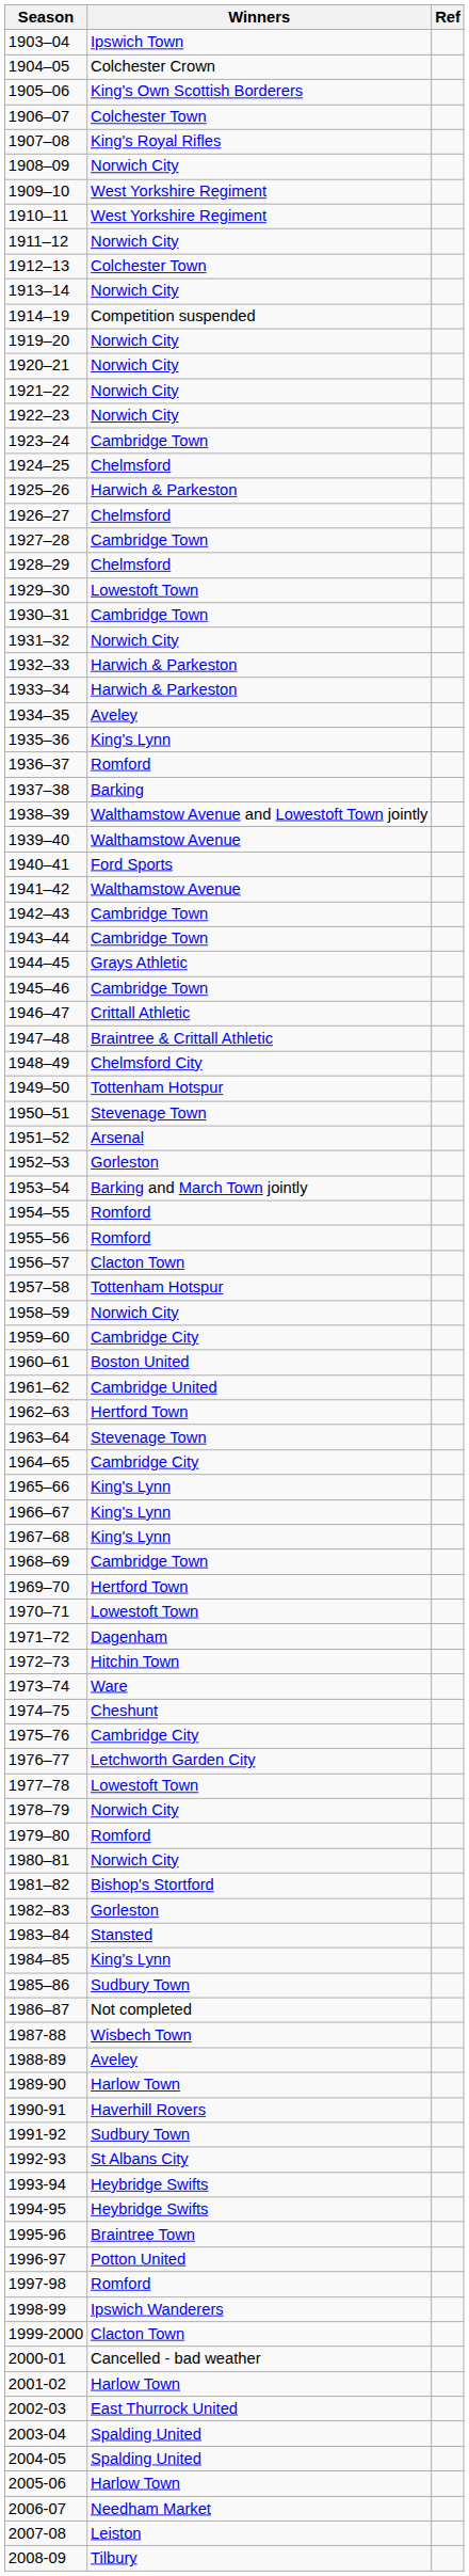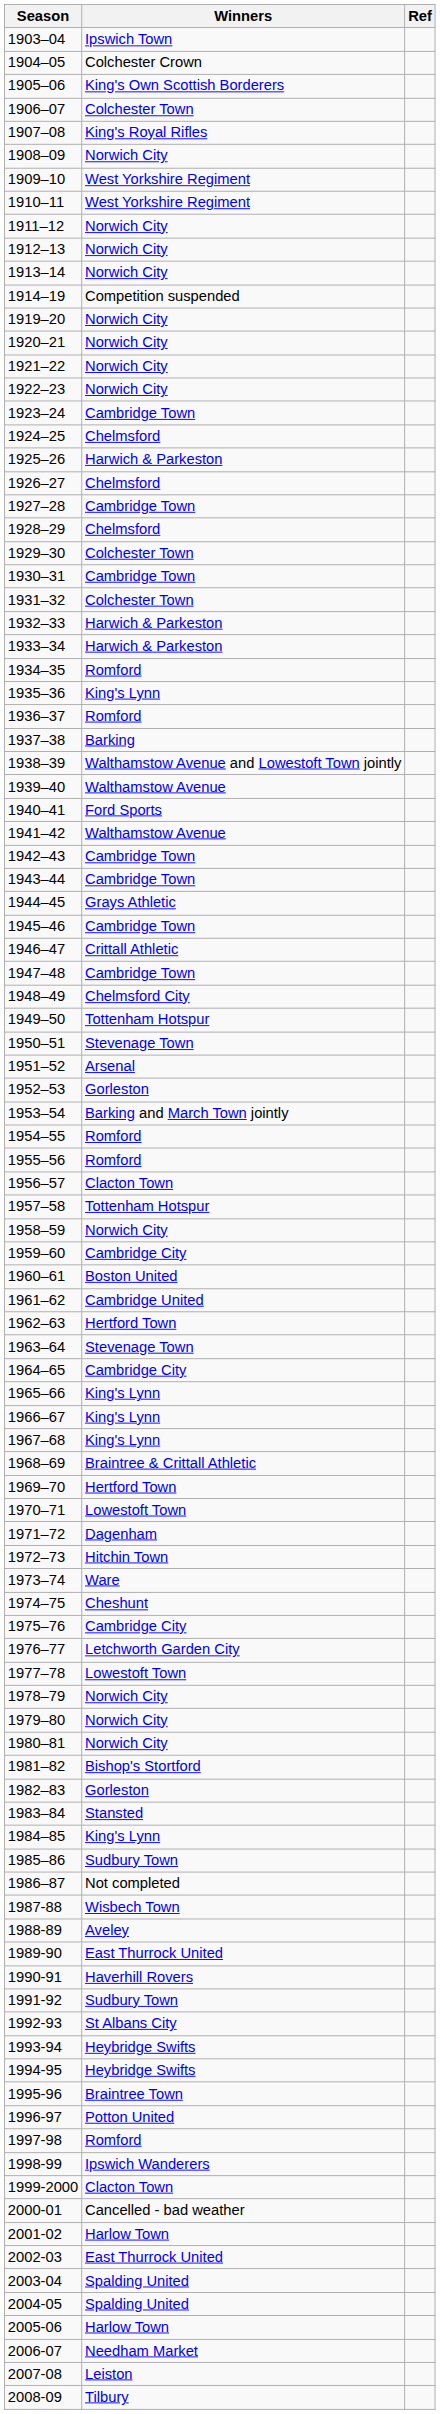 <table class="wikitable">
 <tr>
 <th>Season</th>
 <th>Winners</th>
 <th>Ref</th>
 </tr>
 <tr>
 <td>1903–04</td>
 <td><a href='#'>Ipswich Town</a></td>
 <td></td>
 </tr>
 <tr>
 <td>1904–05</td>
 <td>Colchester Crown</td>
 <td></td>
 </tr>
 <tr>
 <td>1905–06</td>
 <td><a href='#'>King's Own Scottish Borderers</a></td>
 <td></td>
 </tr>
 <tr>
 <td>1906–07</td>
 <td><a href='#'>Colchester Town</a></td>
 <td></td>
 </tr>
 <tr>
 <td>1907–08</td>
 <td><a href='#'>King's Royal Rifles</a></td>
 <td></td>
 </tr>
 <tr>
 <td>1908–09</td>
 <td><a href='#'>Norwich City</a></td>
 <td></td>
 </tr>
 <tr>
 <td>1909–10</td>
 <td><a href='#'>West Yorkshire Regiment</a></td>
 <td></td>
 </tr>
 <tr>
 <td>1910–11</td>
 <td><a href='#'>West Yorkshire Regiment</a></td>
 <td></td>
 </tr>
 <tr>
 <td>1911–12</td>
 <td><a href='#'>Norwich City</a></td>
 <td></td>
 </tr>
 <tr>
 <td>1912–13</td>
-<td><a href='#'>Colchester Town</a></td>
+<td><a href='#'>Norwich City</a></td>
 <td></td>
 </tr>
 <tr>
 <td>1913–14</td>
 <td><a href='#'>Norwich City</a></td>
 <td></td>
 </tr>
 <tr>
 <td>1914–19</td>
 <td>Competition suspended</td>
 <td></td>
 </tr>
 <tr>
 <td>1919–20</td>
 <td><a href='#'>Norwich City</a></td>
 <td></td>
 </tr>
 <tr>
 <td>1920–21</td>
 <td><a href='#'>Norwich City</a></td>
 <td></td>
 </tr>
 <tr>
 <td>1921–22</td>
 <td><a href='#'>Norwich City</a></td>
 <td></td>
 </tr>
 <tr>
 <td>1922–23</td>
 <td><a href='#'>Norwich City</a></td>
 <td></td>
 </tr>
 <tr>
 <td>1923–24</td>
 <td><a href='#'>Cambridge Town</a></td>
 <td></td>
 </tr>
 <tr>
 <td>1924–25</td>
 <td><a href='#'>Chelmsford</a></td>
 <td></td>
 </tr>
 <tr>
 <td>1925–26</td>
 <td><a href='#'>Harwich & Parkeston</a></td>
 </tr>
 <tr>
 <td>1926–27</td>
 <td><a href='#'>Chelmsford</a></td>
 <td></td>
 </tr>
 <tr>
 <td>1927–28</td>
 <td><a href='#'>Cambridge Town</a></td>
 <td></td>
 </tr>
 <tr>
 <td>1928–29</td>
 <td><a href='#'>Chelmsford</a></td>
 <td></td>
 </tr>
 <tr>
 <td>1929–30</td>
-<td><a href='#'>Lowestoft Town</a></td>
+<td><a href='#'>Colchester Town</a></td>
 <td></td>
 </tr>
 <tr>
 <td>1930–31</td>
 <td><a href='#'>Cambridge Town</a></td>
 <td></td>
 </tr>
 <tr>
 <td>1931–32</td>
-<td><a href='#'>Norwich City</a></td>
+<td><a href='#'>Colchester Town</a></td>
 <td></td>
 </tr>
 <tr>
 <td>1932–33</td>
 <td><a href='#'>Harwich & Parkeston</a></td>
 <td></td>
 </tr>
 <tr>
 <td>1933–34</td>
 <td><a href='#'>Harwich & Parkeston</a></td>
 <td></td>
 </tr>
 <tr>
 <td>1934–35</td>
-<td><a href='#'>Aveley</a></td>
+<td><a href='#'>Romford</a></td>
 <td></td>
 </tr>
 <tr>
 <td>1935–36</td>
 <td><a href='#'>King's Lynn</a></td>
 <td></td>
 </tr>
 <tr>
 <td>1936–37</td>
 <td><a href='#'>Romford</a></td>
 <td></td>
 </tr>
 <tr>
 <td>1937–38</td>
 <td><a href='#'>Barking</a></td>
 <td></td>
 </tr>
 <tr>
 <td>1938–39</td>
 <td><a href='#'>Walthamstow Avenue</a> and <a href='#'>Lowestoft Town</a> jointly</td>
 <td></td>
 </tr>
 <tr>
 <td>1939–40</td>
 <td><a href='#'>Walthamstow Avenue</a></td>
 <td></td>
 </tr>
 <tr>
 <td>1940–41</td>
 <td><a href='#'>Ford Sports</a></td>
 <td></td>
 </tr>
 <tr>
 <td>1941–42</td>
 <td><a href='#'>Walthamstow Avenue</a></td>
 <td></td>
 </tr>
 <tr>
 <td>1942–43</td>
 <td><a href='#'>Cambridge Town</a></td>
 <td></td>
 </tr>
 <tr>
 <td>1943–44</td>
 <td><a href='#'>Cambridge Town</a></td>
 <td></td>
 </tr>
 <tr>
 <td>1944–45</td>
 <td><a href='#'>Grays Athletic</a></td>
 <td></td>
 </tr>
 <tr>
 <td>1945–46</td>
 <td><a href='#'>Cambridge Town</a></td>
 <td></td>
 </tr>
 <tr>
 <td>1946–47</td>
 <td><a href='#'>Crittall Athletic</a></td>
 <td></td>
 </tr>
 <tr>
 <td>1947–48</td>
-<td><a href='#'>Braintree & Crittall Athletic</a></td>
+<td><a href='#'>Cambridge Town</a></td>
 <td></td>
 </tr>
 <tr>
 <td>1948–49</td>
 <td><a href='#'>Chelmsford City</a></td>
 <td></td>
 </tr>
 <tr>
 <td>1949–50</td>
 <td><a href='#'>Tottenham Hotspur</a></td>
 <td></td>
 </tr>
 <tr>
 <td>1950–51</td>
 <td><a href='#'>Stevenage Town</a></td>
 <td></td>
 </tr>
 <tr>
 <td>1951–52</td>
 <td><a href='#'>Arsenal</a></td>
 <td></td>
 </tr>
 <tr>
 <td>1952–53</td>
 <td><a href='#'>Gorleston</a></td>
 <td></td>
 </tr>
 <tr>
 <td>1953–54</td>
 <td><a href='#'>Barking</a> and <a href='#'>March Town</a> jointly</td>
 <td></td>
 </tr>
 <tr>
 <td>1954–55</td>
 <td><a href='#'>Romford</a></td>
 <td></td>
 </tr>
 <tr>
 <td>1955–56</td>
 <td><a href='#'>Romford</a></td>
 <td></td>
 </tr>
 <tr>
 <td>1956–57</td>
 <td><a href='#'>Clacton Town</a></td>
 <td></td>
 </tr>
 <tr>
 <td>1957–58</td>
 <td><a href='#'>Tottenham Hotspur</a></td>
 <td></td>
 </tr>
 <tr>
 <td>1958–59</td>
 <td><a href='#'>Norwich City</a></td>
 <td></td>
 </tr>
 <tr>
 <td>1959–60</td>
 <td><a href='#'>Cambridge City</a></td>
 <td></td>
 </tr>
 <tr>
 <td>1960–61</td>
 <td><a href='#'>Boston United</a></td>
 <td></td>
 </tr>
 <tr>
 <td>1961–62</td>
 <td><a href='#'>Cambridge United</a></td>
 <td></td>
 </tr>
 <tr>
 <td>1962–63</td>
 <td><a href='#'>Hertford Town</a></td>
 <td></td>
 </tr>
 <tr>
 <td>1963–64</td>
 <td><a href='#'>Stevenage Town</a></td>
 <td></td>
 </tr>
 <tr>
 <td>1964–65</td>
 <td><a href='#'>Cambridge City</a></td>
 <td></td>
 </tr>
 <tr>
 <td>1965–66</td>
 <td><a href='#'>King's Lynn</a></td>
 <td></td>
 </tr>
 <tr>
 <td>1966–67</td>
 <td><a href='#'>King's Lynn</a></td>
 <td></td>
 </tr>
 <tr>
 <td>1967–68</td>
 <td><a href='#'>King's Lynn</a></td>
 <td></td>
 </tr>
 <tr>
 <td>1968–69</td>
-<td><a href='#'>Cambridge Town</a></td>
+<td><a href='#'>Braintree & Crittall Athletic</a></td>
 <td></td>
 </tr>
 <tr>
 <td>1969–70</td>
 <td><a href='#'>Hertford Town</a></td>
 <td></td>
 </tr>
 <tr>
 <td>1970–71</td>
 <td><a href='#'>Lowestoft Town</a></td>
 <td></td>
 </tr>
 <tr>
 <td>1971–72</td>
 <td><a href='#'>Dagenham</a></td>
 <td></td>
 </tr>
 <tr>
 <td>1972–73</td>
 <td><a href='#'>Hitchin Town</a></td>
 <td></td>
 </tr>
 <tr>
 <td>1973–74</td>
 <td><a href='#'>Ware</a></td>
 <td></td>
 </tr>
 <tr>
 <td>1974–75</td>
 <td><a href='#'>Cheshunt</a></td>
 <td></td>
 </tr>
 <tr>
 <td>1975–76</td>
 <td><a href='#'>Cambridge City</a></td>
 <td></td>
 </tr>
 <tr>
 <td>1976–77</td>
 <td><a href='#'>Letchworth Garden City</a></td>
 <td></td>
 </tr>
 <tr>
 <td>1977–78</td>
 <td><a href='#'>Lowestoft Town</a></td>
 <td></td>
 </tr>
 <tr>
 <td>1978–79</td>
 <td><a href='#'>Norwich City</a></td>
 <td></td>
 </tr>
 <tr>
 <td>1979–80</td>
-<td><a href='#'>Romford</a></td>
+<td><a href='#'>Norwich City</a></td>
 <td></td>
 </tr>
 <tr>
 <td>1980–81</td>
 <td><a href='#'>Norwich City</a></td>
 <td></td>
 </tr>
 <tr>
 <td>1981–82</td>
 <td><a href='#'>Bishop's Stortford</a></td>
 <td></td>
 </tr>
 <tr>
 <td>1982–83</td>
 <td><a href='#'>Gorleston</a></td>
 <td></td>
 </tr>
 <tr>
 <td>1983–84</td>
 <td><a href='#'>Stansted</a></td>
 <td></td>
 </tr>
 <tr>
 <td>1984–85</td>
 <td><a href='#'>King's Lynn</a></td>
 <td></td>
 </tr>
 <tr>
 <td>1985–86</td>
 <td><a href='#'>Sudbury Town</a></td>
 <td></td>
 </tr>
 <tr>
 <td>1986–87</td>
 <td>Not completed</td>
 <td></td>
 </tr>
 <tr>
 <td>1987-88</td>
 <td><a href='#'>Wisbech Town</a></td>
 <td></td>
 </tr>
 <tr>
 <td>1988-89</td>
 <td><a href='#'>Aveley</a></td>
 <td></td>
 </tr>
 <tr>
 <td>1989-90</td>
-<td><a href='#'>Harlow Town</a></td>
+<td><a href='#'>East Thurrock United</a></td>
 <td></td>
 </tr>
 <tr>
 <td>1990-91</td>
 <td><a href='#'>Haverhill Rovers</a></td>
 <td></td>
 </tr>
 <tr>
 <td>1991-92</td>
 <td><a href='#'>Sudbury Town</a></td>
 <td></td>
 </tr>
 <tr>
 <td>1992-93</td>
 <td><a href='#'>St Albans City</a></td>
 <td></td>
 </tr>
 <tr>
 <td>1993-94</td>
 <td><a href='#'>Heybridge Swifts</a></td>
 <td></td>
 </tr>
 <tr>
 <td>1994-95</td>
 <td><a href='#'>Heybridge Swifts</a></td>
 <td></td>
 </tr>
 <tr>
 <td>1995-96</td>
 <td><a href='#'>Braintree Town</a></td>
 <td></td>
 </tr>
 <tr>
 <td>1996-97</td>
 <td><a href='#'>Potton United</a></td>
 <td></td>
 </tr>
 <tr>
 <td>1997-98</td>
 <td><a href='#'>Romford</a></td>
 <td></td>
 </tr>
 <tr>
 <td>1998-99</td>
 <td><a href='#'>Ipswich Wanderers</a></td>
 <td></td>
 </tr>
 <tr>
 <td>1999-2000</td>
 <td><a href='#'>Clacton Town</a></td>
 <td></td>
 </tr>
 <tr>
 <td>2000-01</td>
 <td>Cancelled - bad weather</td>
 <td></td>
 </tr>
 <tr>
 <td>2001-02</td>
 <td><a href='#'>Harlow Town</a></td>
 <td></td>
 </tr>
 <tr>
 <td>2002-03</td>
 <td><a href='#'>East Thurrock United</a></td>
 <td></td>
 </tr>
 <tr>
 <td>2003-04</td>
 <td><a href='#'>Spalding United</a></td>
 <td></td>
 </tr>
 <tr>
 <td>2004-05</td>
 <td><a href='#'>Spalding United</a></td>
 <td></td>
 </tr>
 <tr>
 <td>2005-06</td>
 <td><a href='#'>Harlow Town</a></td>
 <td></td>
 </tr>
 <tr>
 <td>2006-07</td>
 <td><a href='#'>Needham Market</a></td>
 <td></td>
 </tr>
 <tr>
 <td>2007-08</td>
 <td><a href='#'>Leiston</a></td>
 <td></td>
 </tr>
 <tr>
 <td>2008-09</td>
 <td><a href='#'>Tilbury</a></td>
 <td></td>
 </tr>
 </table>
